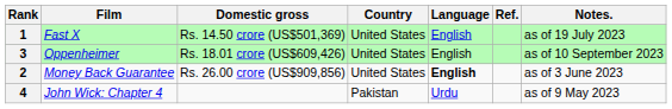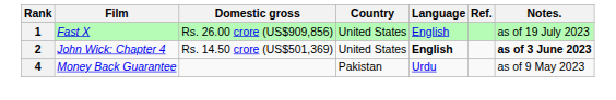 <table class="wikitable sortable plainrowheaders" style="margin:auto;">
 <tr>
 <th>Rank</th>
 <th>Film</th>
 <th>Domestic gross</th>
 <th>Country</th>
 <th>Language</th>
 <th>Ref.</th>
 <th>Notes.</th>
 </tr>
 <tr style="background:#b6fcb6;">
 <th>1</th>
 <td><em><a href='#'>Fast X</a></em></td>
-<td>Rs. 14.50 <a href='#'>crore</a> (US$501,369)</td>
+<td>Rs. 26.00 <a href='#'>crore</a> (US$909,856)</td>
 <td>United States</td>
 <td><a href='#'>English</a></td>
 <td style="text-align:center;"></td>
 <td>as of 19 July 2023</td>
 </tr>
-<tr style="background:#b6fcb6;">
-<th>3</th>
-<td><em><a href='#'>Oppenheimer</a></em></td>
-<td>Rs. 18.01 <a href='#'>crore</a> (US$609,426)</td>
-<td>United States</td>
-<td>English</td>
-<td></td>
-<td>as of 10 September 2023</td>
-</tr>
 <tr>
 <th>2</th>
-<td><em><a href='#'>Money Back Guarantee</a></em></td>
-<td>Rs. 26.00 <a href='#'>crore</a> (US$909,856)</td>
+<td><em><a href='#'>John Wick: Chapter 4</a></em></td>
+<td>Rs. 14.50 <a href='#'>crore</a> (US$501,369)</td>
 <td>United States</td>
 <td><strong>English</strong></td>
 <td style="text-align:center;"></td>
-<td>as of 3 June 2023</td>
+<td><strong>as of 3 June 2023</strong></td>
 </tr>
 <tr>
 <th>4</th>
-<td><em><a href='#'>John Wick: Chapter 4</a></em></td>
+<td><em><a href='#'>Money Back Guarantee</a></em></td>
 <td></td>
 <td>Pakistan</td>
 <td><a href='#'>Urdu</a></td>
 <td style="text-align:center;"></td>
 <td>as of 9 May 2023</td>
 </tr>
 </table>
